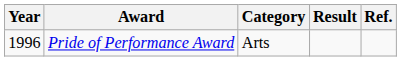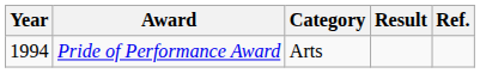 <table class="wikitable">
 <tr>
 <th>Year</th>
 <th>Award</th>
 <th>Category</th>
 <th>Result</th>
 <th>Ref.</th>
 </tr>
 <tr>
-<td>1996</td>
+<td>1994</td>
 <td><em><a href='#'>Pride of Performance Award</a></em></td>
 <td>Arts</td>
 <td></td>
 <td></td>
 </tr>
 </table>
